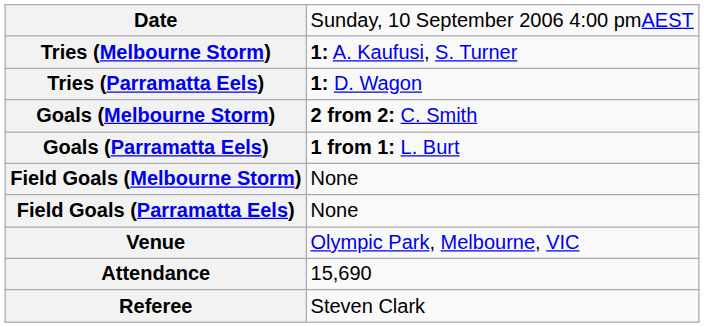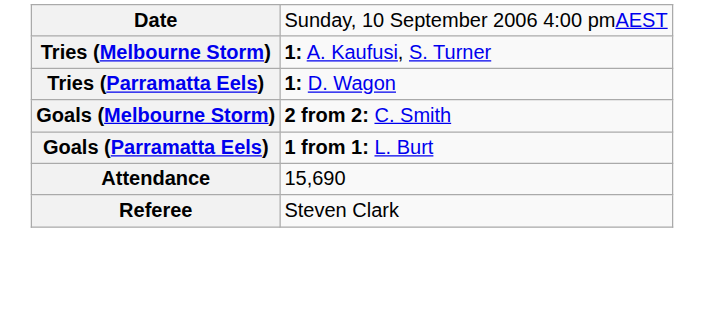 <table class="wikitable" style="margin:1em auto;">
 <tr>
 <th>Date</th>
 <td>Sunday, 10 September 2006 4:00 pm<a href='#'>AEST</a></td>
 </tr>
 <tr>
 <th>Tries (<a href='#'>Melbourne Storm</a>)</th>
 <td><strong>1:</strong> <a href='#'>A. Kaufusi</a>, <a href='#'>S. Turner</a></td>
 </tr>
 <tr>
 <th>Tries (<a href='#'>Parramatta Eels</a>)</th>
 <td><strong>1:</strong> <a href='#'>D. Wagon</a></td>
 </tr>
 <tr>
 <th>Goals (<a href='#'>Melbourne Storm</a>)</th>
 <td><strong>2 from 2:</strong> <a href='#'>C. Smith</a></td>
 </tr>
 <tr>
 <th>Goals (<a href='#'>Parramatta Eels</a>)</th>
 <td><strong>1 from 1:</strong> <a href='#'>L. Burt</a></td>
 </tr>
 <tr>
-<th>Field Goals (<a href='#'>Melbourne Storm</a>)</th>
-<td>None</td>
-</tr>
-<tr>
-<th>Field Goals (<a href='#'>Parramatta Eels</a>)</th>
-<td>None</td>
-</tr>
-<tr>
-<th>Venue</th>
-<td><a href='#'>Olympic Park</a>, <a href='#'>Melbourne</a>, <a href='#'>VIC</a></td>
-</tr>
-<tr>
 <th>Attendance</th>
 <td>15,690</td>
 </tr>
 <tr>
 <th>Referee</th>
 <td>Steven Clark</td>
 </tr>
 </table>
